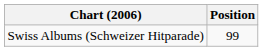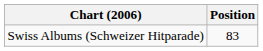 <table class="wikitable">
 <tr>
 <th>Chart (2006)</th>
 <th>Position</th>
 </tr>
 <tr>
 <td>Swiss Albums (Schweizer Hitparade)</td>
-<td align="center">99</td>
+<td align="center">83</td>
 </tr>
 </table>
